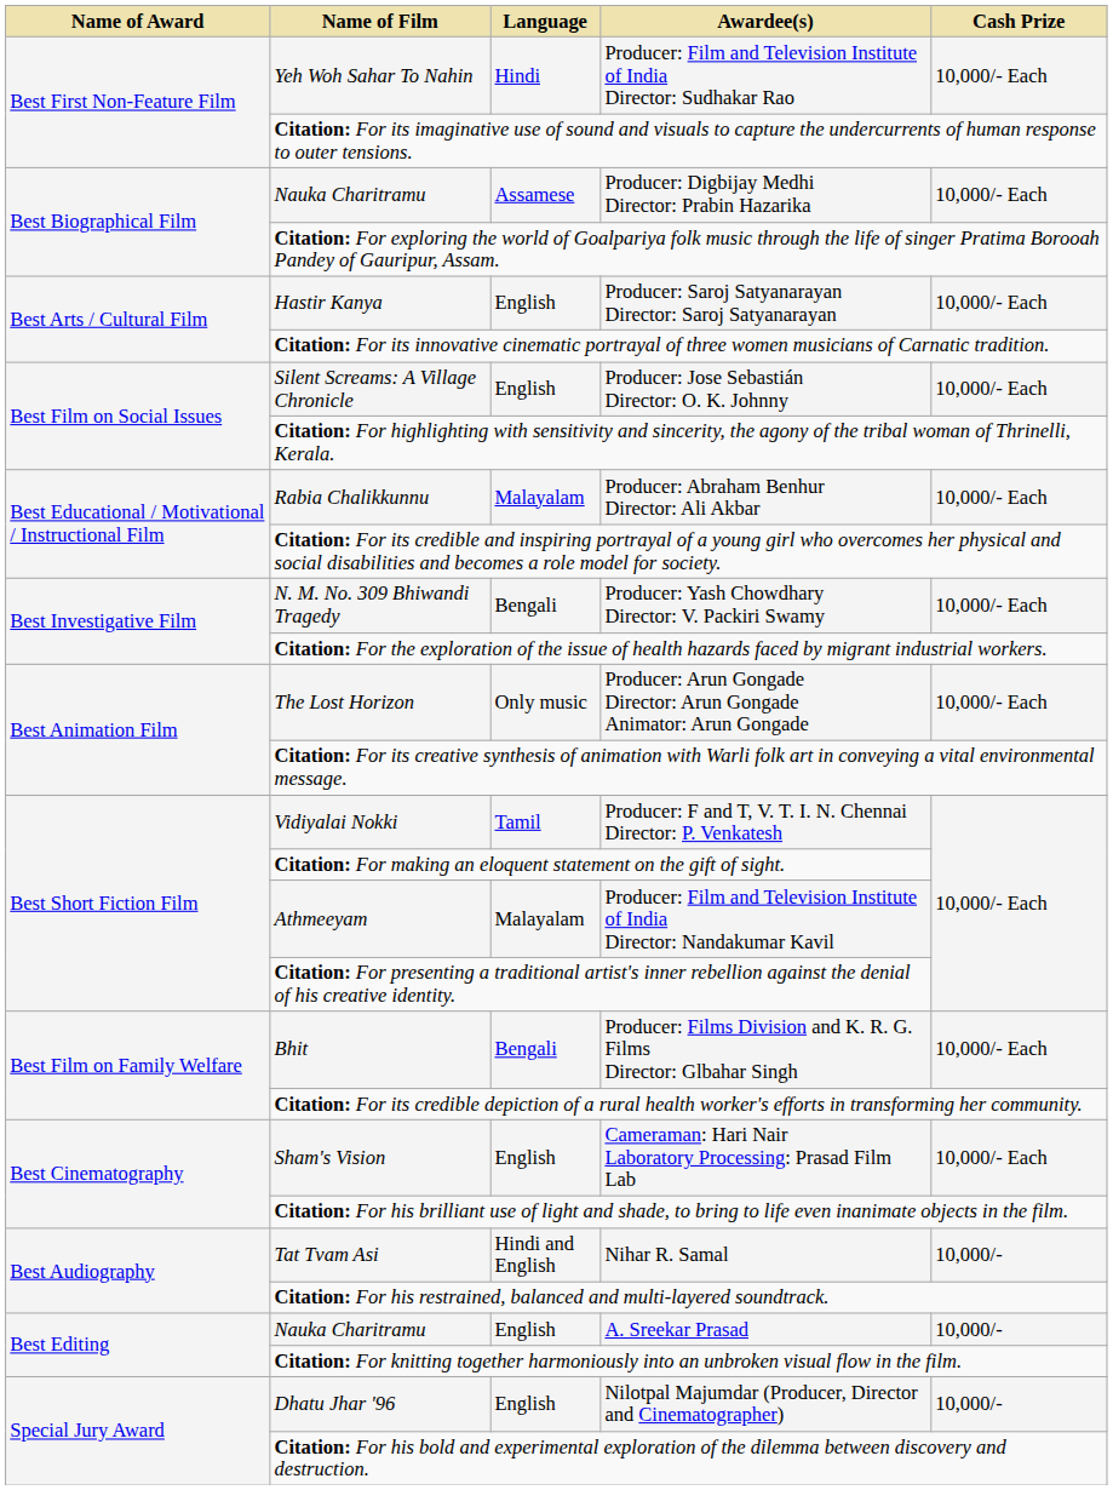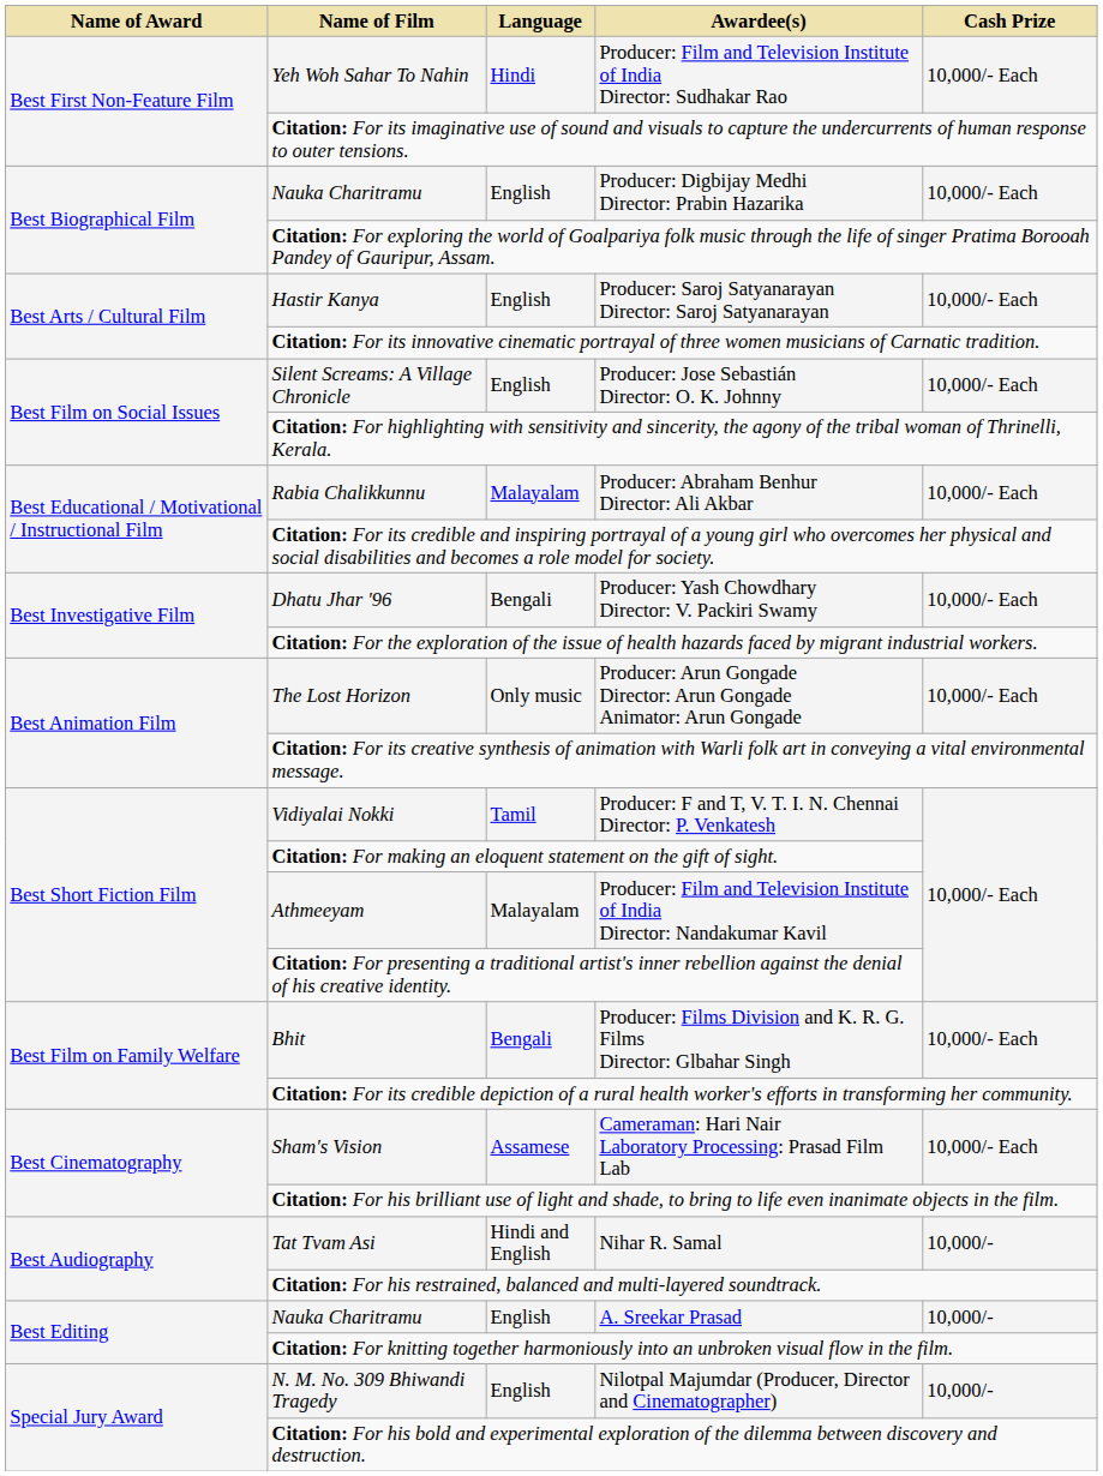 <table class="wikitable" style="width:100%;">
 <tr>
 <th style="background-color:#EFE4B0;width:24%;">Name of Award</th>
 <th style="background-color:#EFE4B0;width:20%;">Name of Film</th>
 <th style="background-color:#EFE4B0;width:10%;">Language</th>
 <th style="background-color:#EFE4B0;width:30%;">Awardee(s)</th>
 <th style="background-color:#EFE4B0;width:16%;">Cash Prize</th>
 </tr>
 <tr style="background-color:#F4F4F4">
 <td rowspan="2"><a href='#'>Best First Non-Feature Film</a></td>
 <td><em>Yeh Woh Sahar To Nahin</em></td>
 <td><a href='#'>Hindi</a></td>
 <td>Producer: <a href='#'>Film and Television Institute of India</a><br>Director: Sudhakar Rao</td>
 <td> 10,000/- Each</td>
 </tr>
 <tr style="background-color:#F9F9F9">
 <td colspan="4"><strong>Citation:</strong> <em>For its imaginative use of sound and visuals to capture the undercurrents of human response to outer tensions.</em></td>
 </tr>
 <tr style="background-color:#F4F4F4">
 <td rowspan="2"><a href='#'>Best Biographical Film</a></td>
 <td><em>Nauka Charitramu</em></td>
-<td><a href='#'>Assamese</a></td>
+<td>English</td>
 <td>Producer: Digbijay Medhi<br>Director: Prabin Hazarika</td>
 <td> 10,000/- Each</td>
 </tr>
 <tr style="background-color:#F9F9F9">
 <td colspan="4"><strong>Citation:</strong> <em>For exploring the world of Goalpariya folk music through the life of singer Pratima Borooah Pandey of Gauripur, Assam.</em></td>
 </tr>
 <tr style="background-color:#F4F4F4">
 <td rowspan="2"><a href='#'>Best Arts / Cultural Film</a></td>
 <td><em>Hastir Kanya</em></td>
 <td>English</td>
 <td>Producer: Saroj Satyanarayan<br>Director: Saroj Satyanarayan</td>
 <td> 10,000/- Each</td>
 </tr>
 <tr style="background-color:#F9F9F9">
 <td colspan="4"><strong>Citation:</strong> <em>For its innovative cinematic portrayal of three women musicians of Carnatic tradition.</em></td>
 </tr>
 <tr style="background-color:#F4F4F4">
 <td rowspan="2"><a href='#'>Best Film on Social Issues</a></td>
 <td><em>Silent Screams: A Village Chronicle</em></td>
 <td>English</td>
 <td>Producer: Jose Sebastián<br>Director: O. K. Johnny</td>
 <td> 10,000/- Each</td>
 </tr>
 <tr style="background-color:#F9F9F9">
 <td colspan="4"><strong>Citation:</strong> <em>For highlighting with sensitivity and sincerity, the agony of the tribal woman of Thrinelli, Kerala.</em></td>
 </tr>
 <tr style="background-color:#F4F4F4">
 <td rowspan="2"><a href='#'>Best Educational / Motivational / Instructional Film</a></td>
 <td><em>Rabia Chalikkunnu</em></td>
 <td><a href='#'>Malayalam</a></td>
 <td>Producer: Abraham Benhur<br>Director: Ali Akbar</td>
 <td> 10,000/- Each</td>
 </tr>
 <tr style="background-color:#F9F9F9">
 <td colspan="4"><strong>Citation:</strong> <em>For its credible and inspiring portrayal of a young girl who overcomes her physical and social disabilities and becomes a role model for society.</em></td>
 </tr>
 <tr style="background-color:#F4F4F4">
 <td rowspan="2"><a href='#'>Best Investigative Film</a></td>
-<td><em>N. M. No. 309 Bhiwandi Tragedy</em></td>
+<td><em>Dhatu Jhar '96</em></td>
 <td>Bengali</td>
 <td>Producer: Yash Chowdhary<br>Director: V. Packiri Swamy</td>
 <td> 10,000/- Each</td>
 </tr>
 <tr style="background-color:#F9F9F9">
 <td colspan="4"><strong>Citation:</strong> <em>For the exploration of the issue of health hazards faced by migrant industrial workers.</em></td>
 </tr>
 <tr style="background-color:#F4F4F4">
 <td rowspan="2"><a href='#'>Best Animation Film</a></td>
 <td><em>The Lost Horizon</em></td>
 <td>Only music</td>
 <td>Producer: Arun Gongade<br>Director: Arun Gongade<br>Animator: Arun Gongade</td>
 <td> 10,000/- Each</td>
 </tr>
 <tr style="background-color:#F9F9F9">
 <td colspan="4"><strong>Citation:</strong> <em>For its creative synthesis of animation with Warli folk art in conveying a vital environmental message.</em></td>
 </tr>
 <tr style="background-color:#F4F4F4">
 <td rowspan="4"><a href='#'>Best Short Fiction Film</a></td>
 <td><em>Vidiyalai Nokki</em></td>
 <td><a href='#'>Tamil</a></td>
 <td>Producer: F and T, V. T. I. N. Chennai<br>Director: <a href='#'>P. Venkatesh</a></td>
 <td rowspan="4"> 10,000/- Each</td>
 </tr>
 <tr style="background-color:#F9F9F9">
 <td colspan="3"><strong>Citation:</strong> <em>For making an eloquent statement on the gift of sight.</em></td>
 </tr>
 <tr style="background-color:#F4F4F4">
 <td><em>Athmeeyam</em></td>
 <td>Malayalam</td>
 <td>Producer: <a href='#'>Film and Television Institute of India</a><br>Director: Nandakumar Kavil</td>
 </tr>
 <tr style="background-color:#F9F9F9">
 <td colspan="3"><strong>Citation:</strong> <em>For presenting a traditional artist's inner rebellion against the denial of his creative identity.</em></td>
 </tr>
 <tr style="background-color:#F4F4F4">
 <td rowspan="2"><a href='#'>Best Film on Family Welfare</a></td>
 <td><em>Bhit</em></td>
 <td><a href='#'>Bengali</a></td>
 <td>Producer: <a href='#'>Films Division</a> and K. R. G. Films<br>Director: Glbahar Singh</td>
 <td> 10,000/- Each</td>
 </tr>
 <tr style="background-color:#F9F9F9">
 <td colspan="4"><strong>Citation:</strong> <em>For its credible depiction of a rural health worker's efforts in transforming her community.</em></td>
 </tr>
 <tr style="background-color:#F4F4F4">
 <td rowspan="2"><a href='#'>Best Cinematography</a></td>
 <td><em>Sham's Vision</em></td>
-<td>English</td>
+<td><a href='#'>Assamese</a></td>
 <td><a href='#'>Cameraman</a>: Hari Nair<br><a href='#'>Laboratory Processing</a>: Prasad Film Lab</td>
 <td> 10,000/- Each</td>
 </tr>
 <tr style="background-color:#F9F9F9">
 <td colspan="4"><strong>Citation:</strong> <em>For his brilliant use of light and shade, to bring to life even inanimate objects in the film.</em></td>
 </tr>
 <tr style="background-color:#F4F4F4">
 <td rowspan="2"><a href='#'>Best Audiography</a></td>
 <td><em>Tat Tvam Asi</em></td>
 <td>Hindi and English</td>
 <td>Nihar R. Samal</td>
 <td> 10,000/-</td>
 </tr>
 <tr style="background-color:#F9F9F9">
 <td colspan="4"><strong>Citation:</strong> <em>For his restrained, balanced and multi-layered soundtrack.</em></td>
 </tr>
 <tr style="background-color:#F4F4F4">
 <td rowspan="2"><a href='#'>Best Editing</a></td>
 <td><em>Nauka Charitramu</em></td>
 <td>English</td>
 <td><a href='#'>A. Sreekar Prasad</a></td>
 <td> 10,000/-</td>
 </tr>
 <tr style="background-color:#F9F9F9">
 <td colspan="4"><strong>Citation:</strong> <em>For knitting together harmoniously into an unbroken visual flow in the film.</em></td>
 </tr>
 <tr style="background-color:#F4F4F4">
 <td rowspan="2"><a href='#'>Special Jury Award</a></td>
-<td><em>Dhatu Jhar '96</em></td>
+<td><em>N. M. No. 309 Bhiwandi Tragedy</em></td>
 <td>English</td>
 <td>Nilotpal Majumdar (Producer, Director and <a href='#'>Cinematographer</a>)</td>
 <td> 10,000/-</td>
 </tr>
 <tr style="background-color:#F9F9F9">
 <td colspan="4"><strong>Citation:</strong> <em>For his bold and experimental exploration of the dilemma between discovery and destruction.</em></td>
 </tr>
 </table>
